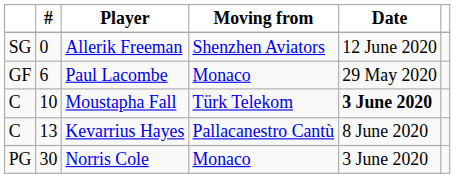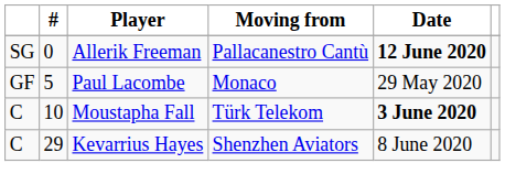 <table class="wikitable sortable" style="text-align: left;">
 <tr>
 <th style="background:white; color:black;"></th>
 <th style="background:white; color:black;">#</th>
 <th style="background:white; color:black;">Player</th>
 <th style="background:white; color:black;">Moving from</th>
 <th style="background:white; color:black;">Date</th>
 <th style="background:white; color:black;"></th>
 </tr>
 <tr>
 </tr>
 <tr>
 <td>SG</td>
 <td>0</td>
 <td> <a href='#'>Allerik Freeman</a></td>
-<td> <a href='#'>Shenzhen Aviators</a></td>
-<td>12 June 2020</td>
+<td> <a href='#'>Pallacanestro Cantù</a></td>
+<td><strong>12 June 2020</strong></td>
 <td></td>
 </tr>
 <tr>
 <td>GF</td>
-<td>6</td>
+<td>5</td>
 <td> <a href='#'>Paul Lacombe</a></td>
 <td> <a href='#'>Monaco</a></td>
 <td>29 May 2020</td>
 <td></td>
 </tr>
 <tr>
 <td>C</td>
 <td>10</td>
 <td> <a href='#'>Moustapha Fall</a></td>
 <td> <a href='#'>Türk Telekom</a></td>
 <td><strong>3 June 2020</strong></td>
 <td></td>
 </tr>
 <tr>
 <td>C</td>
-<td>13</td>
+<td>29</td>
 <td> <a href='#'>Kevarrius Hayes</a></td>
-<td> <a href='#'>Pallacanestro Cantù</a></td>
+<td> <a href='#'>Shenzhen Aviators</a></td>
 <td>8 June 2020</td>
 <td></td>
 </tr>
-<tr>
-<td>PG</td>
-<td>30</td>
-<td> <a href='#'>Norris Cole</a></td>
-<td> <a href='#'>Monaco</a></td>
-<td>3 June 2020</td>
-<td></td>
-</tr>
 </table>
